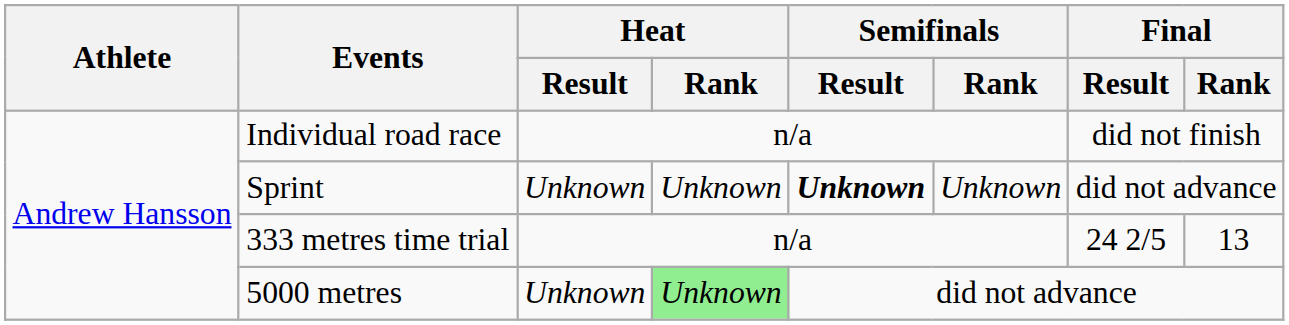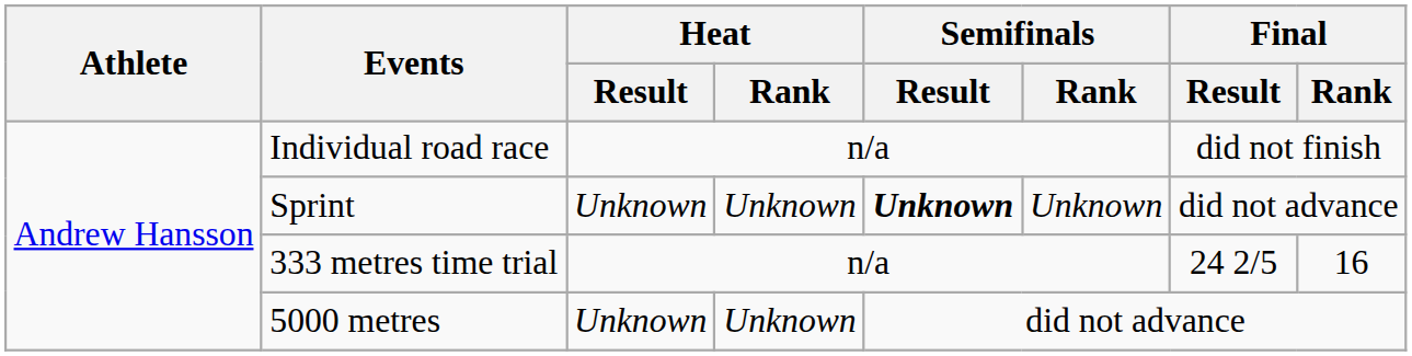 <table class=wikitable style="font-size:90%">
 <tr>
 <th rowspan="2">Athlete</th>
 <th rowspan="2">Events</th>
 <th colspan="2">Heat</th>
 <th colspan="2">Semifinals</th>
 <th colspan="2">Final</th>
 </tr>
 <tr>
 <th>Result</th>
 <th>Rank</th>
 <th>Result</th>
 <th>Rank</th>
 <th>Result</th>
 <th>Rank</th>
 </tr>
 <tr>
 <td rowspan=4><a href='#'>Andrew Hansson</a></td>
 <td>Individual road race</td>
 <td align="center" colspan=4>n/a</td>
 <td align="center" colspan=2>did not finish</td>
 </tr>
 <tr>
 <td>Sprint</td>
 <td align="center"><em>Unknown</em></td>
 <td align="center"><em>Unknown</em></td>
 <td align="center"><strong><em>Unknown</em></strong></td>
 <td align="center"><em>Unknown</em></td>
 <td align="center" colspan=2>did not advance</td>
 </tr>
 <tr>
 <td>333 metres time trial</td>
 <td align="center" colspan=4>n/a</td>
 <td align="center">24 2/5</td>
-<td align="center">13</td>
+<td align="center">16</td>
 </tr>
 <tr>
 <td>5000 metres</td>
 <td align="center"><em>Unknown</em></td>
-<td align="center" style="background: lightgreen;"><em>Unknown</em></td>
+<td align="center"><em>Unknown</em></td>
 <td align="center" colspan=4>did not advance</td>
 </tr>
 </table>
